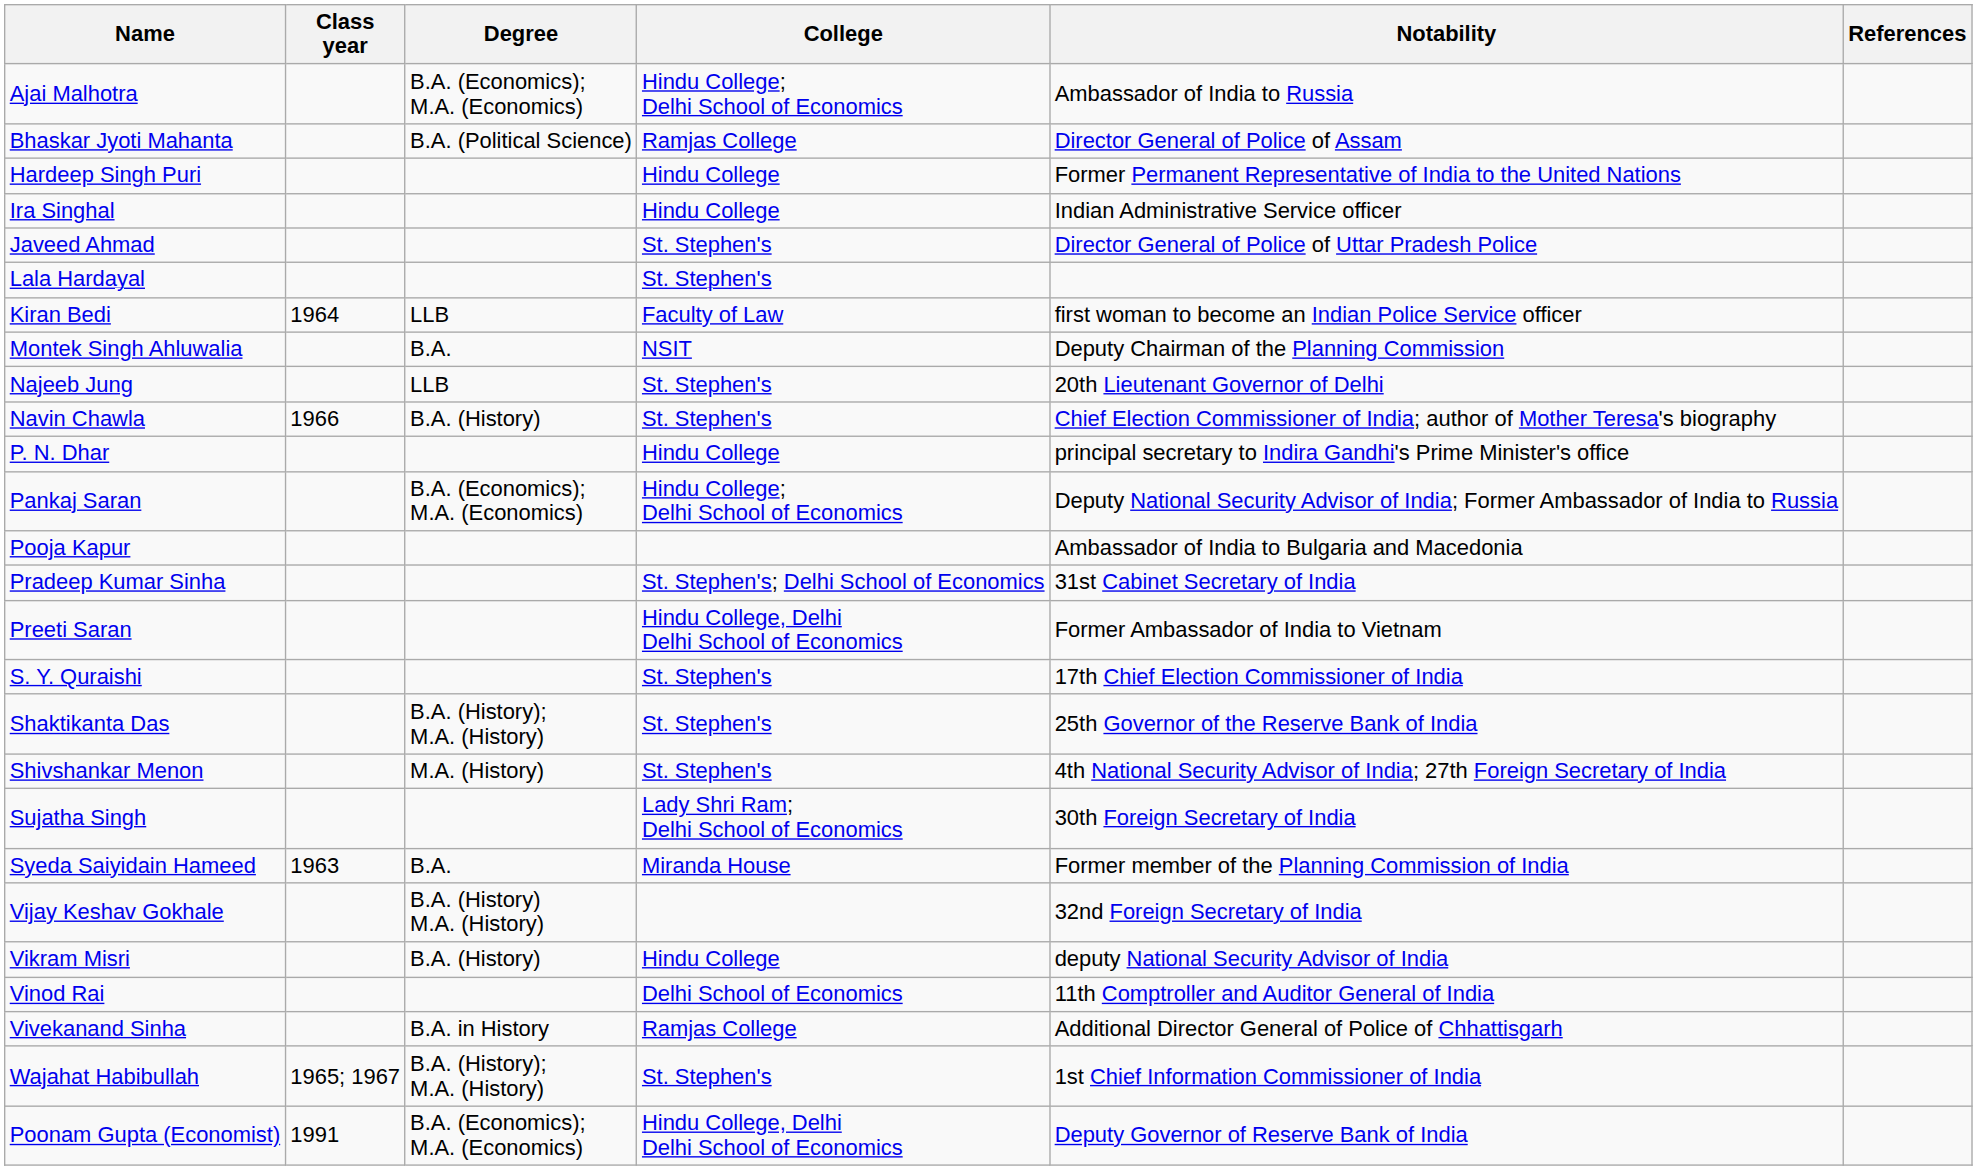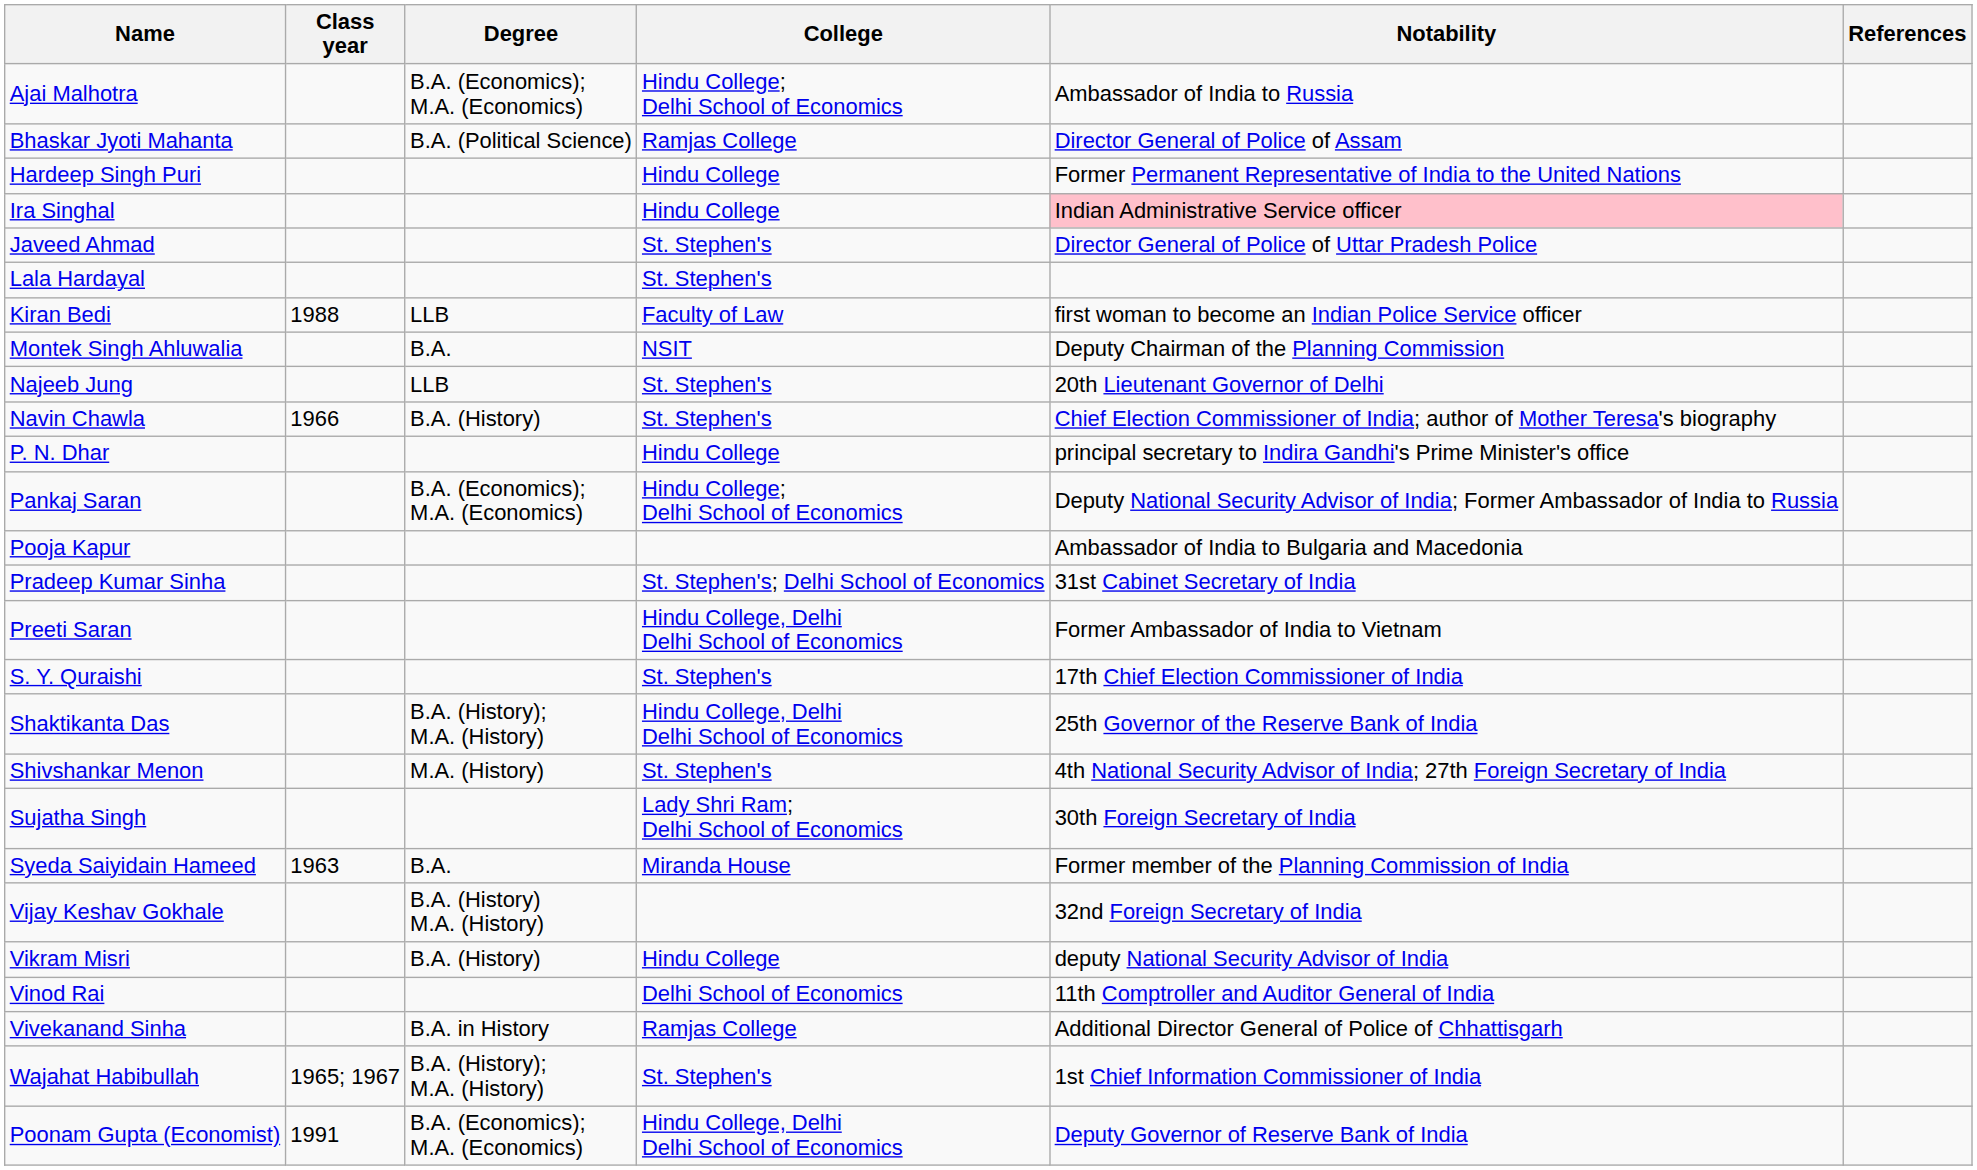 <table class="wikitable sortable">
 <tr>
 <th>Name</th>
 <th>Class<br>year</th>
 <th>Degree</th>
 <th>College</th>
 <th>Notability</th>
 <th>References</th>
 </tr>
 <tr>
 <td><a href='#'>Ajai Malhotra</a></td>
 <td></td>
 <td>B.A. (Economics);<br>M.A. (Economics)</td>
 <td><a href='#'>Hindu College</a>;<br><a href='#'>Delhi School of Economics</a></td>
 <td>Ambassador of India to <a href='#'>Russia</a></td>
 <td></td>
 </tr>
 <tr>
 <td><a href='#'>Bhaskar Jyoti Mahanta</a></td>
 <td></td>
 <td>B.A. (Political Science)</td>
 <td><a href='#'>Ramjas College</a></td>
 <td><a href='#'>Director General of Police</a> of <a href='#'>Assam</a></td>
 <td></td>
 </tr>
 <tr>
 <td><a href='#'>Hardeep Singh Puri</a></td>
 <td></td>
 <td></td>
 <td><a href='#'>Hindu College</a></td>
 <td>Former <a href='#'>Permanent Representative of India to the United Nations</a></td>
 <td></td>
 </tr>
 <tr>
 <td><a href='#'>Ira Singhal</a></td>
 <td></td>
 <td></td>
 <td><a href='#'>Hindu College</a></td>
-<td>Indian Administrative Service officer</td>
+<td style="background: pink;">Indian Administrative Service officer</td>
 <td></td>
 </tr>
 <tr>
 <td><a href='#'>Javeed Ahmad</a></td>
 <td></td>
 <td></td>
 <td><a href='#'>St. Stephen's</a></td>
 <td><a href='#'>Director General of Police</a> of <a href='#'>Uttar Pradesh Police</a></td>
 <td></td>
 </tr>
 <tr>
 <td><a href='#'>Lala Hardayal</a></td>
 <td></td>
 <td></td>
 <td><a href='#'>St. Stephen's</a></td>
 <td></td>
 <td></td>
 </tr>
 <tr>
 <td><a href='#'>Kiran Bedi</a></td>
-<td>1964</td>
+<td>1988</td>
 <td>LLB</td>
 <td><a href='#'>Faculty of Law</a></td>
 <td>first woman to become an <a href='#'>Indian Police Service</a> officer</td>
 <td></td>
 </tr>
 <tr>
 <td><a href='#'>Montek Singh Ahluwalia</a></td>
 <td></td>
 <td>B.A.</td>
 <td><a href='#'>NSIT</a></td>
 <td>Deputy Chairman of the <a href='#'>Planning Commission</a></td>
 <td></td>
 </tr>
 <tr>
 <td><a href='#'>Najeeb Jung</a></td>
 <td></td>
 <td>LLB</td>
 <td><a href='#'>St. Stephen's</a></td>
 <td>20th <a href='#'>Lieutenant Governor of Delhi</a></td>
 <td></td>
 </tr>
 <tr>
 <td><a href='#'>Navin Chawla</a></td>
 <td>1966</td>
 <td>B.A. (History)</td>
 <td><a href='#'>St. Stephen's</a></td>
 <td><a href='#'>Chief Election Commissioner of India</a>; author of <a href='#'>Mother Teresa</a>'s biography</td>
 <td></td>
 </tr>
 <tr>
 <td><a href='#'>P. N. Dhar</a></td>
 <td></td>
 <td></td>
 <td><a href='#'>Hindu College</a></td>
 <td>principal secretary to <a href='#'>Indira Gandhi</a>'s Prime Minister's office</td>
 <td></td>
 </tr>
 <tr>
 <td><a href='#'>Pankaj Saran</a></td>
 <td></td>
 <td>B.A. (Economics);<br>M.A. (Economics)</td>
 <td><a href='#'>Hindu College</a>;<br><a href='#'>Delhi School of Economics</a></td>
 <td>Deputy <a href='#'>National Security Advisor of India</a>; Former Ambassador of India to <a href='#'>Russia</a></td>
 <td></td>
 </tr>
 <tr>
 <td><a href='#'>Pooja Kapur</a></td>
 <td></td>
 <td></td>
 <td></td>
 <td>Ambassador of India to Bulgaria and Macedonia</td>
 <td></td>
 </tr>
 <tr>
 <td><a href='#'>Pradeep Kumar Sinha</a></td>
 <td></td>
 <td></td>
 <td><a href='#'>St. Stephen's</a>; <a href='#'>Delhi School of Economics</a></td>
 <td>31st <a href='#'>Cabinet Secretary of India</a></td>
 <td></td>
 </tr>
 <tr>
 <td><a href='#'>Preeti Saran</a></td>
 <td></td>
 <td></td>
 <td><a href='#'>Hindu College, Delhi</a><br><a href='#'>Delhi School of Economics</a></td>
 <td>Former Ambassador of India to Vietnam</td>
 <td></td>
 </tr>
 <tr>
 <td><a href='#'>S. Y. Quraishi</a></td>
 <td></td>
 <td></td>
 <td><a href='#'>St. Stephen's</a></td>
 <td>17th <a href='#'>Chief Election Commissioner of India</a></td>
 <td></td>
 </tr>
 <tr>
 <td><a href='#'>Shaktikanta Das</a></td>
 <td></td>
 <td>B.A. (History);<br>M.A. (History)</td>
-<td><a href='#'>St. Stephen's</a></td>
+<td><a href='#'>Hindu College, Delhi</a><br><a href='#'>Delhi School of Economics</a></td>
 <td>25th <a href='#'>Governor of the Reserve Bank of India</a></td>
 <td></td>
 </tr>
 <tr>
 <td><a href='#'>Shivshankar Menon</a></td>
 <td></td>
 <td>M.A. (History)</td>
 <td><a href='#'>St. Stephen's</a></td>
 <td>4th <a href='#'>National Security Advisor of India</a>; 27th <a href='#'>Foreign Secretary of India</a></td>
 <td></td>
 </tr>
 <tr>
 <td><a href='#'>Sujatha Singh</a></td>
 <td></td>
 <td></td>
 <td><a href='#'>Lady Shri Ram</a>;<br><a href='#'>Delhi School of Economics</a></td>
 <td>30th <a href='#'>Foreign Secretary of India</a></td>
 <td></td>
 </tr>
 <tr>
 <td><a href='#'>Syeda Saiyidain Hameed</a></td>
 <td>1963</td>
 <td>B.A.</td>
 <td><a href='#'>Miranda House</a></td>
 <td>Former member of the <a href='#'>Planning Commission of India</a></td>
 <td></td>
 </tr>
 <tr>
 <td><a href='#'>Vijay Keshav Gokhale</a></td>
 <td></td>
 <td>B.A. (History)<br>M.A. (History)</td>
 <td></td>
 <td>32nd <a href='#'>Foreign Secretary of India</a></td>
 <td></td>
 </tr>
 <tr>
 <td><a href='#'>Vikram Misri</a></td>
 <td></td>
 <td>B.A. (History)</td>
 <td><a href='#'>Hindu College</a></td>
 <td>deputy <a href='#'>National Security Advisor of India</a></td>
 <td></td>
 </tr>
 <tr>
 <td><a href='#'>Vinod Rai</a></td>
 <td></td>
 <td></td>
 <td><a href='#'>Delhi School of Economics</a></td>
 <td>11th <a href='#'>Comptroller and Auditor General of India</a></td>
 <td></td>
 </tr>
 <tr>
 <td><a href='#'>Vivekanand Sinha</a></td>
 <td></td>
 <td>B.A. in History</td>
 <td><a href='#'>Ramjas College</a></td>
 <td>Additional Director General of Police of <a href='#'>Chhattisgarh</a></td>
 <td></td>
 </tr>
 <tr>
 <td><a href='#'>Wajahat Habibullah</a></td>
 <td>1965; 1967</td>
 <td>B.A. (History);<br>M.A. (History)</td>
 <td><a href='#'>St. Stephen's</a></td>
 <td>1st <a href='#'>Chief Information Commissioner of India</a></td>
 <td></td>
 </tr>
 <tr>
 <td><a href='#'>Poonam Gupta (Economist)</a></td>
 <td>1991</td>
 <td>B.A. (Economics);<br>M.A. (Economics)</td>
 <td><a href='#'>Hindu College, Delhi</a><br><a href='#'>Delhi School of Economics</a></td>
 <td><a href='#'>Deputy Governor of Reserve Bank of India</a></td>
 </tr>
 </table>
